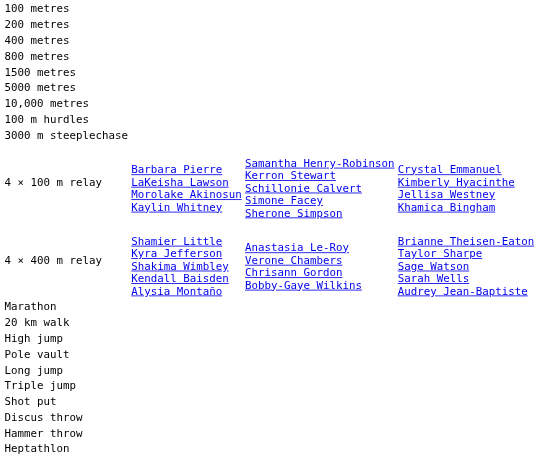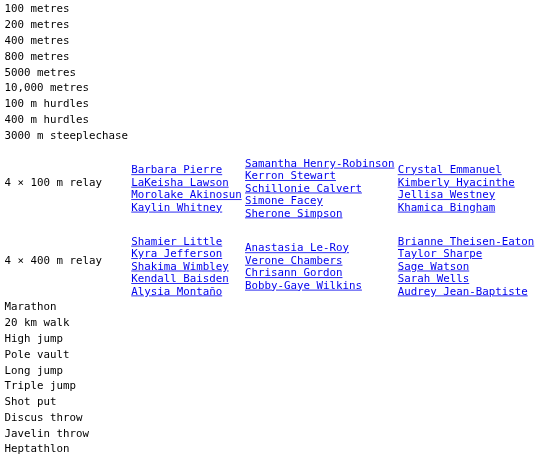 <table>
 <tr>
 <td>100 metres<br></td>
 <td></td>
 <td></td>
 <td></td>
 </tr>
 <tr>
 <td>200 metres<br></td>
 <td></td>
 <td></td>
 <td></td>
 </tr>
 <tr>
 <td>400 metres<br></td>
 <td></td>
 <td></td>
 <td></td>
 </tr>
 <tr>
 <td>800 metres<br></td>
 <td></td>
 <td></td>
 <td></td>
 </tr>
 <tr>
-<td>1500 metres<br></td>
-<td></td>
-<td></td>
-<td></td>
-</tr>
-<tr>
 <td>5000 metres<br></td>
 <td></td>
 <td></td>
 <td></td>
 </tr>
 <tr>
 <td>10,000 metres<br></td>
 <td></td>
 <td></td>
 <td></td>
 </tr>
 <tr>
 <td>100 m hurdles<br></td>
+<td></td>
+<td></td>
+<td></td>
+</tr>
+<tr>
+<td>400 m hurdles<br></td>
 <td></td>
 <td></td>
 <td></td>
 </tr>
 <tr>
 <td>3000 m steeplechase<br></td>
 <td></td>
 <td></td>
 <td></td>
 </tr>
 <tr>
 <td>4 × 100 m relay<br></td>
 <td><br> <a href='#'>Barbara Pierre</a> <br> <a href='#'>LaKeisha Lawson</a> <br> <a href='#'>Morolake Akinosun</a> <br> <a href='#'>Kaylin Whitney</a></td>
 <td><br> <a href='#'>Samantha Henry-Robinson</a> <br> <a href='#'>Kerron Stewart</a> <br> <a href='#'>Schillonie Calvert</a> <br> <a href='#'>Simone Facey</a><br><a href='#'>Sherone Simpson</a></td>
 <td><br>  <a href='#'>Crystal Emmanuel</a> <br> <a href='#'>Kimberly Hyacinthe</a> <br> <a href='#'>Jellisa Westney</a> <br> <a href='#'>Khamica Bingham</a></td>
 </tr>
 <tr>
 <td>4 × 400 m relay<br> </td>
 <td><br> <a href='#'>Shamier Little</a><br><a href='#'>Kyra Jefferson</a><br><a href='#'>Shakima Wimbley</a><br><a href='#'>Kendall Baisden</a><br><a href='#'>Alysia Montaño</a></td>
 <td><br> <a href='#'>Anastasia Le-Roy</a><br><a href='#'>Verone Chambers</a><br><a href='#'>Chrisann Gordon</a><br><a href='#'>Bobby-Gaye Wilkins</a></td>
 <td><br>  <a href='#'>Brianne Theisen-Eaton</a><br><a href='#'>Taylor Sharpe</a><br><a href='#'>Sage Watson</a><br><a href='#'>Sarah Wells</a><br><a href='#'>Audrey Jean-Baptiste</a></td>
 </tr>
 <tr>
 <td>Marathon<br></td>
 <td></td>
 <td></td>
 <td></td>
 </tr>
 <tr>
 <td>20 km walk<br></td>
 <td></td>
 <td></td>
 <td></td>
 </tr>
 <tr>
 <td>High jump<br></td>
 <td></td>
 <td></td>
 <td></td>
 </tr>
 <tr>
 <td>Pole vault<br></td>
 <td></td>
 <td></td>
 <td></td>
 </tr>
 <tr>
 <td>Long jump<br></td>
 <td></td>
 <td></td>
 <td></td>
 </tr>
 <tr>
 <td>Triple jump<br></td>
 <td></td>
 <td></td>
 <td></td>
 </tr>
 <tr>
 <td>Shot put<br></td>
 <td></td>
 <td></td>
 <td></td>
 </tr>
 <tr>
 <td>Discus throw<br></td>
 <td></td>
 <td></td>
 <td></td>
 </tr>
 <tr>
-<td>Hammer throw<br></td>
+<td>Javelin throw<br></td>
 <td></td>
 <td></td>
 <td></td>
 </tr>
 <tr>
 <td>Heptathlon<br></td>
 <td></td>
 <td></td>
 <td></td>
 </tr>
 </table>
